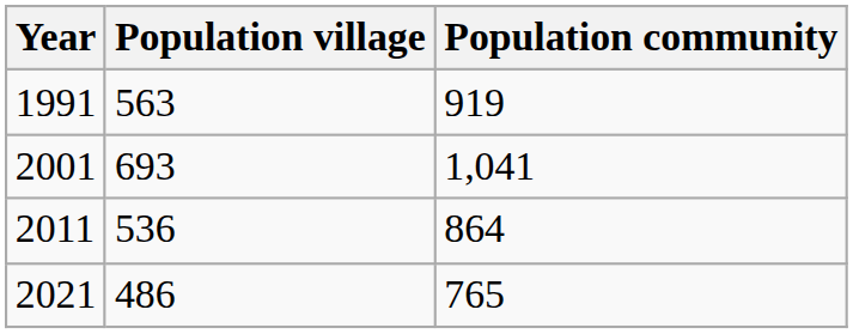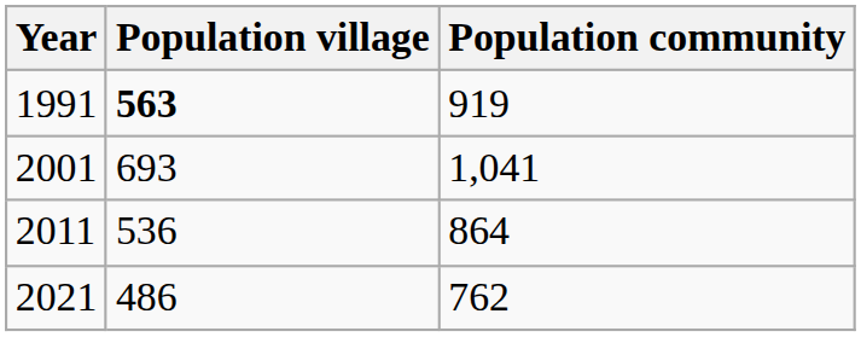 <table class="wikitable">
 <tr>
 <th>Year</th>
 <th>Population village</th>
 <th>Population community</th>
 </tr>
 <tr>
 <td>1991</td>
-<td>563</td>
+<td><strong>563</strong></td>
 <td>919</td>
 </tr>
 <tr>
 <td>2001</td>
 <td>693</td>
 <td>1,041</td>
 </tr>
 <tr>
 <td>2011</td>
 <td>536</td>
 <td>864</td>
 </tr>
 <tr>
 <td>2021</td>
 <td>486</td>
-<td>765</td>
+<td>762</td>
 </tr>
 </table>
